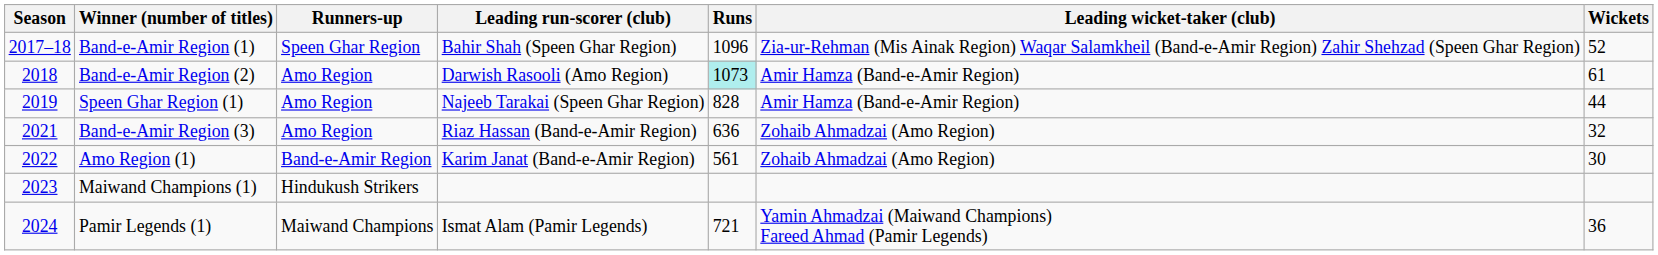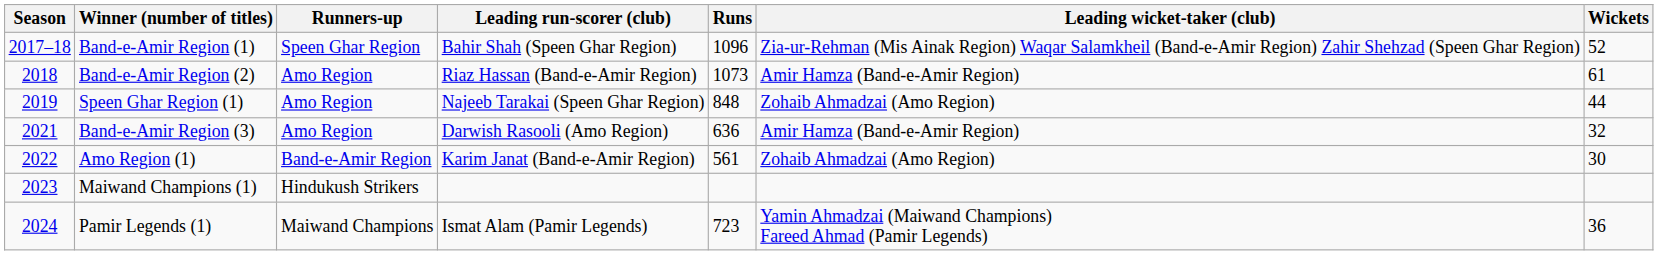 <table class="wikitable sortable">
 <tr>
 <th>Season</th>
 <th>Winner (number of titles)</th>
 <th>Runners-up</th>
 <th>Leading run-scorer (club)</th>
 <th>Runs</th>
 <th>Leading wicket-taker (club)</th>
 <th>Wickets</th>
 </tr>
 <tr>
 <td align=center><a href='#'>2017–18</a></td>
 <td><a href='#'>Band-e-Amir Region</a> (1)</td>
 <td><a href='#'>Speen Ghar Region</a></td>
 <td><a href='#'>Bahir Shah</a> (Speen Ghar Region)</td>
 <td>1096</td>
 <td><a href='#'>Zia-ur-Rehman</a> (Mis Ainak Region) <a href='#'>Waqar Salamkheil</a> (Band-e-Amir Region) <a href='#'>Zahir Shehzad</a> (Speen Ghar Region)</td>
 <td>52</td>
 </tr>
 <tr>
 <td align=center><a href='#'>2018</a></td>
 <td><a href='#'>Band-e-Amir Region</a> (2)</td>
 <td><a href='#'> Amo Region</a></td>
-<td><a href='#'>Darwish Rasooli</a> (Amo Region)</td>
-<td style="background: paleturquoise;">1073</td>
+<td><a href='#'>Riaz Hassan</a> (Band-e-Amir Region)</td>
+<td>1073</td>
 <td><a href='#'>Amir Hamza</a> (Band-e-Amir Region)</td>
 <td>61</td>
 </tr>
 <tr>
 <td align=center><a href='#'>2019</a></td>
 <td><a href='#'>Speen Ghar Region</a> (1)</td>
 <td><a href='#'> Amo Region</a></td>
 <td><a href='#'>Najeeb Tarakai</a> (Speen Ghar Region)</td>
-<td>828</td>
-<td><a href='#'>Amir Hamza</a> (Band-e-Amir Region)</td>
+<td>848</td>
+<td><a href='#'>Zohaib Ahmadzai</a> (Amo Region)</td>
 <td>44</td>
 </tr>
 <tr>
 <td align=center><a href='#'>2021</a></td>
 <td><a href='#'>Band-e-Amir Region</a> (3)</td>
 <td><a href='#'> Amo Region</a></td>
-<td><a href='#'>Riaz Hassan</a> (Band-e-Amir Region)</td>
+<td><a href='#'>Darwish Rasooli</a> (Amo Region)</td>
 <td>636</td>
-<td><a href='#'>Zohaib Ahmadzai</a> (Amo Region)</td>
+<td><a href='#'>Amir Hamza</a> (Band-e-Amir Region)</td>
 <td>32</td>
 </tr>
 <tr>
 <td align=center><a href='#'>2022</a></td>
 <td><a href='#'> Amo Region</a> (1)</td>
 <td><a href='#'>Band-e-Amir Region</a></td>
 <td><a href='#'>Karim Janat</a> (Band-e-Amir Region)</td>
 <td>561</td>
 <td><a href='#'>Zohaib Ahmadzai</a> (Amo Region)</td>
 <td>30</td>
 </tr>
 <tr>
 <td align=center><a href='#'>2023</a></td>
 <td>Maiwand Champions (1)</td>
 <td>Hindukush Strikers</td>
 <td></td>
 <td></td>
 <td></td>
 <td></td>
 </tr>
 <tr>
 <td align=center><a href='#'>2024</a></td>
 <td>Pamir Legends (1)</td>
 <td>Maiwand Champions</td>
 <td>Ismat Alam (Pamir Legends)</td>
-<td>721</td>
+<td>723</td>
 <td><a href='#'>Yamin Ahmadzai</a> (Maiwand Champions)<br><a href='#'>Fareed Ahmad</a> (Pamir Legends)</td>
 <td>36</td>
 </tr>
 </table>
